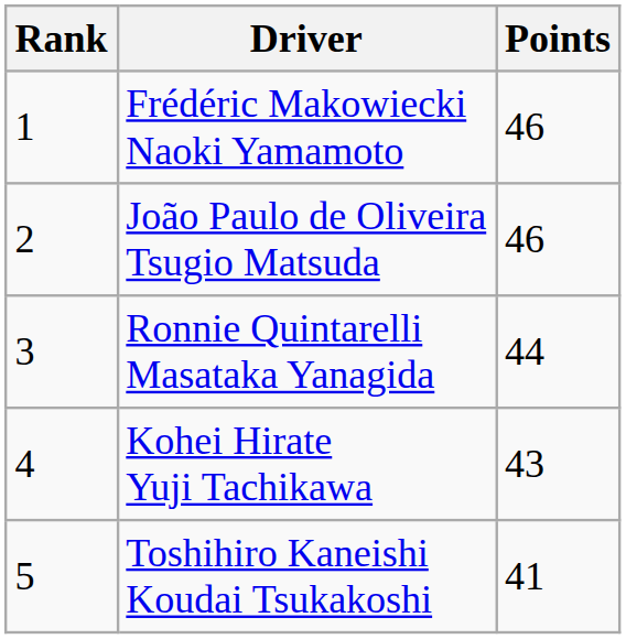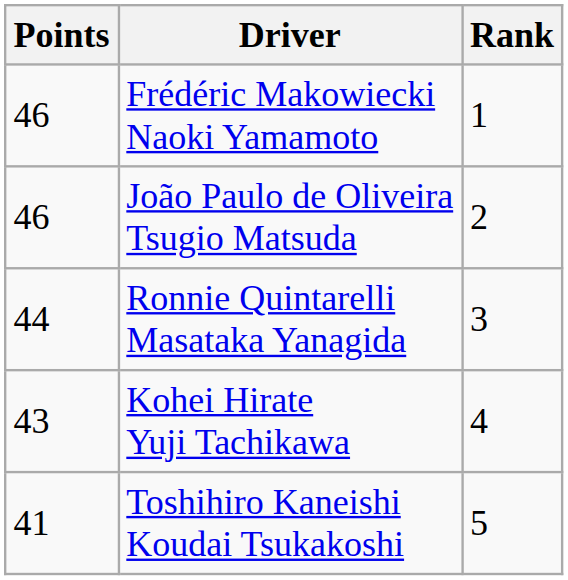 <table class="wikitable" style="font-size: 95%;">
 <tr>
+<th>Points</th>
+<th>Driver</th>
 <th>Rank</th>
-<th>Driver</th>
-<th>Points</th>
 </tr>
 <tr>
+<td>46</td>
+<td> <a href='#'>Frédéric Makowiecki</a><br> <a href='#'>Naoki Yamamoto</a></td>
 <td>1</td>
-<td> <a href='#'>Frédéric Makowiecki</a><br> <a href='#'>Naoki Yamamoto</a></td>
-<td>46</td>
 </tr>
 <tr>
+<td>46</td>
+<td> <a href='#'>João Paulo de Oliveira</a><br> <a href='#'>Tsugio Matsuda</a></td>
 <td>2</td>
-<td> <a href='#'>João Paulo de Oliveira</a><br> <a href='#'>Tsugio Matsuda</a></td>
-<td>46</td>
 </tr>
 <tr>
+<td>44</td>
+<td> <a href='#'>Ronnie Quintarelli</a><br> <a href='#'>Masataka Yanagida</a></td>
 <td>3</td>
-<td> <a href='#'>Ronnie Quintarelli</a><br> <a href='#'>Masataka Yanagida</a></td>
-<td>44</td>
 </tr>
 <tr>
+<td>43</td>
+<td> <a href='#'>Kohei Hirate</a><br> <a href='#'>Yuji Tachikawa</a></td>
 <td>4</td>
-<td> <a href='#'>Kohei Hirate</a><br> <a href='#'>Yuji Tachikawa</a></td>
-<td>43</td>
 </tr>
 <tr>
+<td>41</td>
+<td> <a href='#'>Toshihiro Kaneishi</a><br> <a href='#'>Koudai Tsukakoshi</a></td>
 <td>5</td>
-<td> <a href='#'>Toshihiro Kaneishi</a><br> <a href='#'>Koudai Tsukakoshi</a></td>
-<td>41</td>
 </tr>
 </table>
